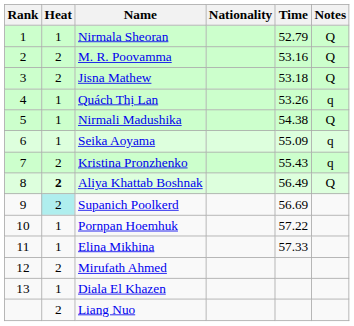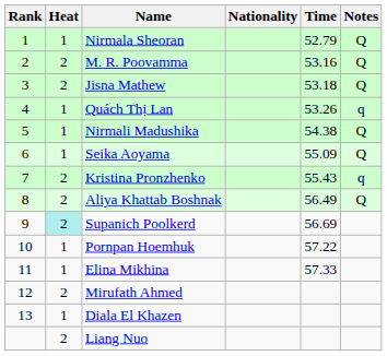 <table class="wikitable sortable" style="text-align:center">
 <tr>
 <th>Rank</th>
 <th>Heat</th>
 <th>Name</th>
 <th>Nationality</th>
 <th>Time</th>
 <th>Notes</th>
 </tr>
 <tr bgcolor=ccffcc>
 <td>1</td>
 <td>1</td>
 <td align=left><a href='#'>Nirmala Sheoran</a></td>
 <td align=left></td>
 <td>52.79</td>
 <td>Q</td>
 </tr>
 <tr bgcolor=ccffcc>
 <td>2</td>
 <td>2</td>
 <td align=left><a href='#'>M. R. Poovamma</a></td>
 <td align=left></td>
 <td>53.16</td>
 <td>Q</td>
 </tr>
 <tr bgcolor=ccffcc>
 <td>3</td>
 <td>2</td>
 <td align=left><a href='#'>Jisna Mathew</a></td>
 <td align=left></td>
 <td>53.18</td>
 <td>Q</td>
 </tr>
 <tr bgcolor=ccffcc>
 <td>4</td>
 <td>1</td>
 <td align=left><a href='#'>Quách Thị Lan</a></td>
 <td align=left></td>
 <td>53.26</td>
 <td>q</td>
 </tr>
 <tr bgcolor=ccffcc>
 <td>5</td>
 <td>1</td>
 <td align=left><a href='#'>Nirmali Madushika</a></td>
 <td align=left></td>
 <td>54.38</td>
 <td>Q</td>
 </tr>
 <tr bgcolor=ddffdd>
 <td>6</td>
 <td>1</td>
 <td align=left><a href='#'>Seika Aoyama</a></td>
 <td align=left></td>
 <td>55.09</td>
-<td>q</td>
+<td>Q</td>
 </tr>
 <tr bgcolor=ccffcc>
 <td>7</td>
 <td>2</td>
 <td align=left><a href='#'>Kristina Pronzhenko</a></td>
 <td align=left></td>
 <td>55.43</td>
 <td>q</td>
 </tr>
 <tr bgcolor=ddffdd>
 <td>8</td>
-<td><strong>2</strong></td>
+<td>2</td>
 <td align=left><a href='#'>Aliya Khattab Boshnak</a></td>
 <td align=left></td>
 <td>56.49</td>
 <td>Q</td>
 </tr>
 <tr>
 <td>9</td>
 <td style="background: paleturquoise;">2</td>
 <td align=left><a href='#'>Supanich Poolkerd</a></td>
 <td align=left></td>
 <td>56.69</td>
 <td></td>
 </tr>
 <tr>
 <td>10</td>
 <td>1</td>
 <td align=left><a href='#'>Pornpan Hoemhuk</a></td>
 <td align=left></td>
 <td>57.22</td>
 <td></td>
 </tr>
 <tr>
 <td>11</td>
 <td>1</td>
 <td align=left><a href='#'>Elina Mikhina</a></td>
 <td align=left></td>
 <td>57.33</td>
 <td></td>
 </tr>
 <tr>
 <td>12</td>
 <td>2</td>
 <td align=left><a href='#'>Mirufath Ahmed</a></td>
 <td align=left></td>
 <td></td>
 <td></td>
 </tr>
 <tr>
 <td>13</td>
 <td>1</td>
 <td align=left><a href='#'>Diala El Khazen</a></td>
 <td align=left></td>
 <td></td>
 <td></td>
 </tr>
 <tr>
 <td></td>
 <td>2</td>
 <td align=left><a href='#'>Liang Nuo</a></td>
 <td align=left></td>
 <td></td>
 <td></td>
 </tr>
 </table>
